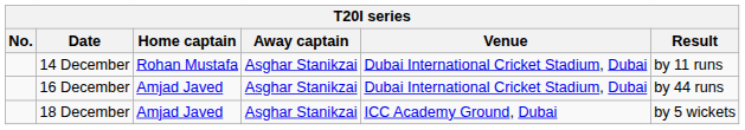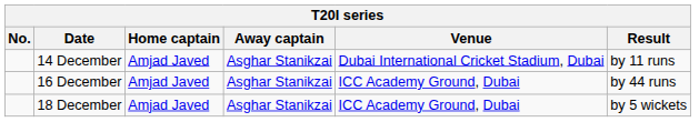 <table class="wikitable">
 <tr>
 <th colspan="6">T20I series</th>
 </tr>
 <tr>
 <th>No.</th>
 <th>Date</th>
 <th>Home captain</th>
 <th>Away captain</th>
 <th>Venue</th>
 <th>Result</th>
 </tr>
 <tr>
 <td></td>
 <td>14 December</td>
-<td><a href='#'>Rohan Mustafa</a></td>
+<td><a href='#'>Amjad Javed</a></td>
 <td><a href='#'>Asghar Stanikzai</a></td>
 <td><a href='#'>Dubai International Cricket Stadium</a>, <a href='#'>Dubai</a></td>
 <td> by 11 runs</td>
 </tr>
 <tr>
 <td></td>
 <td>16 December</td>
 <td><a href='#'>Amjad Javed</a></td>
 <td><a href='#'>Asghar Stanikzai</a></td>
-<td><a href='#'>Dubai International Cricket Stadium</a>, <a href='#'>Dubai</a></td>
+<td><a href='#'>ICC Academy Ground</a>, <a href='#'>Dubai</a></td>
 <td> by 44 runs</td>
 </tr>
 <tr>
 <td></td>
 <td>18 December</td>
 <td><a href='#'>Amjad Javed</a></td>
 <td><a href='#'>Asghar Stanikzai</a></td>
 <td><a href='#'>ICC Academy Ground</a>, <a href='#'>Dubai</a></td>
 <td> by 5 wickets</td>
 </tr>
 </table>
